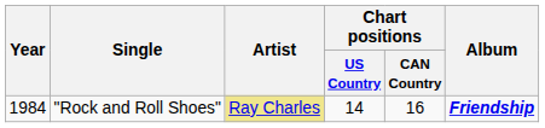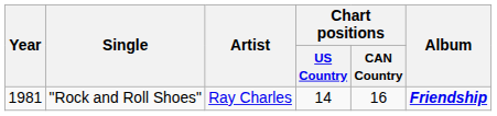 <table class="wikitable">
 <tr>
 <th rowspan="2">Year</th>
 <th rowspan="2">Single</th>
 <th rowspan="2">Artist</th>
 <th colspan="2">Chart positions</th>
 <th rowspan="2">Album</th>
 </tr>
 <tr>
 <th width="50"><small><a href='#'>US Country</a></small></th>
 <th width="50"><small>CAN Country</small></th>
 </tr>
 <tr>
-<td>1984</td>
+<td>1981</td>
 <td>"Rock and Roll Shoes"</td>
-<td style="background: khaki;"><a href='#'>Ray Charles</a></td>
+<td><a href='#'>Ray Charles</a></td>
 <td align="center">14</td>
 <td align="center">16</td>
 <td><strong><em><a href='#'>Friendship</a></em></strong></td>
 </tr>
 </table>
